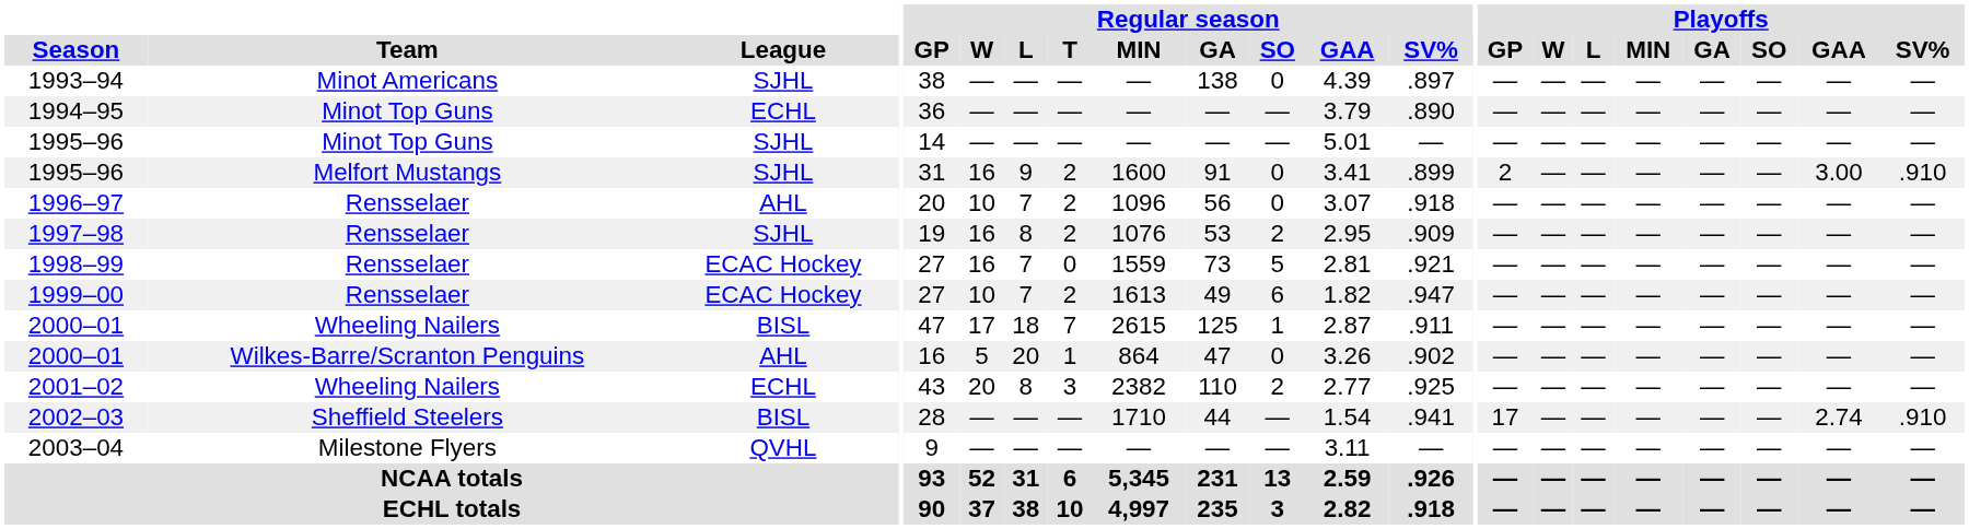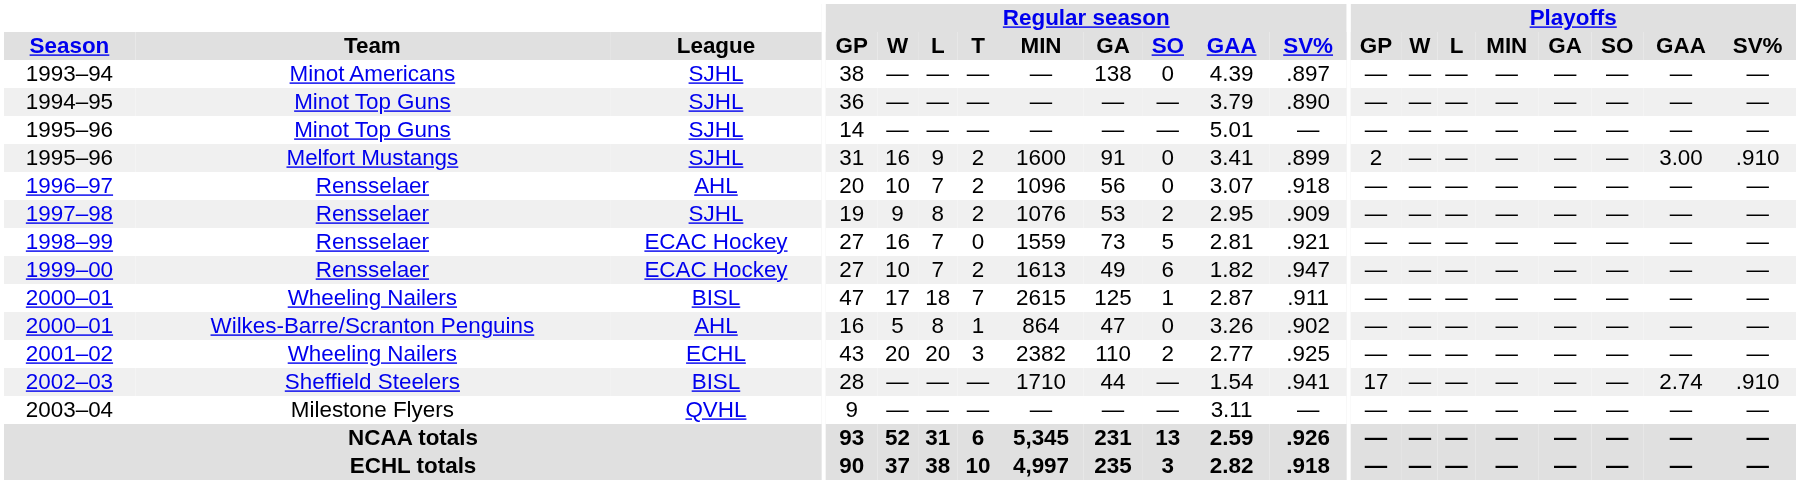 <table border="0" cellpadding="1" cellspacing="0" style="text-align:center; width:80em">
 <tr bgcolor="#e0e0e0">
 <th colspan="3" bgcolor="#ffffff"></th>
 <th rowspan="99" bgcolor="#ffffff"></th>
 <th colspan="9"><a href='#'>Regular season</a></th>
 <th rowspan="99" bgcolor="#ffffff"></th>
 <th colspan="8"><a href='#'>Playoffs</a></th>
 </tr>
 <tr bgcolor="#e0e0e0">
 <th><a href='#'>Season</a></th>
 <th>Team</th>
 <th>League</th>
 <th>GP</th>
 <th>W</th>
 <th>L</th>
 <th>T</th>
 <th>MIN</th>
 <th>GA</th>
 <th><a href='#'>SO</a></th>
 <th><a href='#'>GAA</a></th>
 <th><a href='#'>SV%</a></th>
 <th>GP</th>
 <th>W</th>
 <th>L</th>
 <th>MIN</th>
 <th>GA</th>
 <th>SO</th>
 <th>GAA</th>
 <th>SV%</th>
 </tr>
 <tr>
 <td>1993–94</td>
 <td><a href='#'>Minot Americans</a></td>
 <td><a href='#'>SJHL</a></td>
 <td>38</td>
 <td>—</td>
 <td>—</td>
 <td>—</td>
 <td>—</td>
 <td>138</td>
 <td>0</td>
 <td>4.39</td>
 <td>.897</td>
 <td>—</td>
 <td>—</td>
 <td>—</td>
 <td>—</td>
 <td>—</td>
 <td>—</td>
 <td>—</td>
 <td>—</td>
 </tr>
 <tr bgcolor="f0f0f0">
 <td>1994–95</td>
 <td><a href='#'>Minot Top Guns</a></td>
-<td><a href='#'>ECHL</a></td>
+<td><a href='#'>SJHL</a></td>
 <td>36</td>
 <td>—</td>
 <td>—</td>
 <td>—</td>
 <td>—</td>
 <td>—</td>
 <td>—</td>
 <td>3.79</td>
 <td>.890</td>
 <td>—</td>
 <td>—</td>
 <td>—</td>
 <td>—</td>
 <td>—</td>
 <td>—</td>
 <td>—</td>
 <td>—</td>
 </tr>
 <tr>
 <td>1995–96</td>
 <td><a href='#'>Minot Top Guns</a></td>
 <td><a href='#'>SJHL</a></td>
 <td>14</td>
 <td>—</td>
 <td>—</td>
 <td>—</td>
 <td>—</td>
 <td>—</td>
 <td>—</td>
 <td>5.01</td>
 <td>—</td>
 <td>—</td>
 <td>—</td>
 <td>—</td>
 <td>—</td>
 <td>—</td>
 <td>—</td>
 <td>—</td>
 <td>—</td>
 </tr>
 <tr bgcolor="f0f0f0">
 <td>1995–96</td>
 <td><a href='#'>Melfort Mustangs</a></td>
 <td><a href='#'>SJHL</a></td>
 <td>31</td>
 <td>16</td>
 <td>9</td>
 <td>2</td>
 <td>1600</td>
 <td>91</td>
 <td>0</td>
 <td>3.41</td>
 <td>.899</td>
 <td>2</td>
 <td>—</td>
 <td>—</td>
 <td>—</td>
 <td>—</td>
 <td>—</td>
 <td>3.00</td>
 <td>.910</td>
 </tr>
 <tr>
 <td><a href='#'>1996–97</a></td>
 <td><a href='#'>Rensselaer</a></td>
 <td><a href='#'>AHL</a></td>
 <td>20</td>
 <td>10</td>
 <td>7</td>
 <td>2</td>
 <td>1096</td>
 <td>56</td>
 <td>0</td>
 <td>3.07</td>
 <td>.918</td>
 <td>—</td>
 <td>—</td>
 <td>—</td>
 <td>—</td>
 <td>—</td>
 <td>—</td>
 <td>—</td>
 <td>—</td>
 </tr>
 <tr bgcolor="f0f0f0">
 <td><a href='#'>1997–98</a></td>
 <td><a href='#'>Rensselaer</a></td>
 <td><a href='#'>SJHL</a></td>
 <td>19</td>
-<td>16</td>
+<td>9</td>
 <td>8</td>
 <td>2</td>
 <td>1076</td>
 <td>53</td>
 <td>2</td>
 <td>2.95</td>
 <td>.909</td>
 <td>—</td>
 <td>—</td>
 <td>—</td>
 <td>—</td>
 <td>—</td>
 <td>—</td>
 <td>—</td>
 <td>—</td>
 </tr>
 <tr>
 <td><a href='#'>1998–99</a></td>
 <td><a href='#'>Rensselaer</a></td>
 <td><a href='#'>ECAC Hockey</a></td>
 <td>27</td>
 <td>16</td>
 <td>7</td>
 <td>0</td>
 <td>1559</td>
 <td>73</td>
 <td>5</td>
 <td>2.81</td>
 <td>.921</td>
 <td>—</td>
 <td>—</td>
 <td>—</td>
 <td>—</td>
 <td>—</td>
 <td>—</td>
 <td>—</td>
 <td>—</td>
 </tr>
 <tr bgcolor="f0f0f0">
 <td><a href='#'>1999–00</a></td>
 <td><a href='#'>Rensselaer</a></td>
 <td><a href='#'>ECAC Hockey</a></td>
 <td>27</td>
 <td>10</td>
 <td>7</td>
 <td>2</td>
 <td>1613</td>
 <td>49</td>
 <td>6</td>
 <td>1.82</td>
 <td>.947</td>
 <td>—</td>
 <td>—</td>
 <td>—</td>
 <td>—</td>
 <td>—</td>
 <td>—</td>
 <td>—</td>
 <td>—</td>
 </tr>
 <tr>
 <td><a href='#'>2000–01</a></td>
 <td><a href='#'>Wheeling Nailers</a></td>
 <td><a href='#'>BISL</a></td>
 <td>47</td>
 <td>17</td>
 <td>18</td>
 <td>7</td>
 <td>2615</td>
 <td>125</td>
 <td>1</td>
 <td>2.87</td>
 <td>.911</td>
 <td>—</td>
 <td>—</td>
 <td>—</td>
 <td>—</td>
 <td>—</td>
 <td>—</td>
 <td>—</td>
 <td>—</td>
 </tr>
 <tr bgcolor="f0f0f0">
 <td><a href='#'>2000–01</a></td>
 <td><a href='#'>Wilkes-Barre/Scranton Penguins</a></td>
 <td><a href='#'>AHL</a></td>
 <td>16</td>
 <td>5</td>
-<td>20</td>
+<td>8</td>
 <td>1</td>
 <td>864</td>
 <td>47</td>
 <td>0</td>
 <td>3.26</td>
 <td>.902</td>
 <td>—</td>
 <td>—</td>
 <td>—</td>
 <td>—</td>
 <td>—</td>
 <td>—</td>
 <td>—</td>
 <td>—</td>
 </tr>
 <tr>
 <td><a href='#'>2001–02</a></td>
 <td><a href='#'>Wheeling Nailers</a></td>
 <td><a href='#'>ECHL</a></td>
 <td>43</td>
 <td>20</td>
-<td>8</td>
+<td>20</td>
 <td>3</td>
 <td>2382</td>
 <td>110</td>
 <td>2</td>
 <td>2.77</td>
 <td>.925</td>
 <td>—</td>
 <td>—</td>
 <td>—</td>
 <td>—</td>
 <td>—</td>
 <td>—</td>
 <td>—</td>
 <td>—</td>
 </tr>
 <tr bgcolor="f0f0f0">
 <td><a href='#'>2002–03</a></td>
 <td><a href='#'>Sheffield Steelers</a></td>
 <td><a href='#'>BISL</a></td>
 <td>28</td>
 <td>—</td>
 <td>—</td>
 <td>—</td>
 <td>1710</td>
 <td>44</td>
 <td>—</td>
 <td>1.54</td>
 <td>.941</td>
 <td>17</td>
 <td>—</td>
 <td>—</td>
 <td>—</td>
 <td>—</td>
 <td>—</td>
 <td>2.74</td>
 <td>.910</td>
 </tr>
 <tr>
 <td>2003–04</td>
 <td>Milestone Flyers</td>
 <td><a href='#'>QVHL</a></td>
 <td>9</td>
 <td>—</td>
 <td>—</td>
 <td>—</td>
 <td>—</td>
 <td>—</td>
 <td>—</td>
 <td>3.11</td>
 <td>—</td>
 <td>—</td>
 <td>—</td>
 <td>—</td>
 <td>—</td>
 <td>—</td>
 <td>—</td>
 <td>—</td>
 <td>—</td>
 </tr>
 <tr bgcolor="#e0e0e0">
 <th colspan="3">NCAA totals</th>
 <th>93</th>
 <th>52</th>
 <th>31</th>
 <th>6</th>
 <th>5,345</th>
 <th>231</th>
 <th>13</th>
 <th>2.59</th>
 <th>.926</th>
 <th>—</th>
 <th>—</th>
 <th>—</th>
 <th>—</th>
 <th>—</th>
 <th>—</th>
 <th>—</th>
 <th>—</th>
 </tr>
 <tr bgcolor="#e0e0e0">
 <th colspan="3">ECHL totals</th>
 <th>90</th>
 <th>37</th>
 <th>38</th>
 <th>10</th>
 <th>4,997</th>
 <th>235</th>
 <th>3</th>
 <th>2.82</th>
 <th>.918</th>
 <th>—</th>
 <th>—</th>
 <th>—</th>
 <th>—</th>
 <th>—</th>
 <th>—</th>
 <th>—</th>
 <th>—</th>
 </tr>
 </table>
